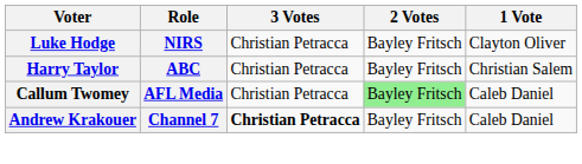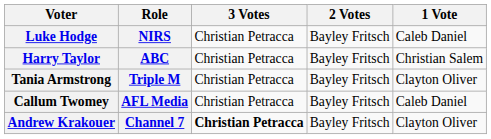 <table class="wikitable">
 <tr>
 <th>Voter</th>
 <th>Role</th>
 <th>3 Votes</th>
 <th>2 Votes</th>
 <th>1 Vote</th>
 </tr>
 <tr>
 <th><a href='#'>Luke Hodge</a></th>
 <th><a href='#'>NIRS</a></th>
 <td>Christian Petracca</td>
 <td>Bayley Fritsch</td>
-<td>Clayton Oliver</td>
+<td>Caleb Daniel</td>
 </tr>
 <tr>
 <th><a href='#'>Harry Taylor</a></th>
 <th><a href='#'>ABC</a></th>
 <td>Christian Petracca</td>
 <td>Bayley Fritsch</td>
 <td>Christian Salem</td>
 </tr>
 <tr>
+<th>Tania Armstrong</th>
+<th><a href='#'>Triple M</a></th>
+<td>Christian Petracca</td>
+<td>Bayley Fritsch</td>
+<td>Clayton Oliver</td>
+</tr>
+<tr>
 <th>Callum Twomey</th>
 <th><a href='#'>AFL Media</a></th>
 <td>Christian Petracca</td>
-<td style="background: lightgreen;">Bayley Fritsch</td>
+<td>Bayley Fritsch</td>
 <td>Caleb Daniel</td>
 </tr>
 <tr>
 <th><a href='#'>Andrew Krakouer</a></th>
 <th><a href='#'>Channel 7</a></th>
 <td><strong>Christian Petracca</strong></td>
 <td>Bayley Fritsch</td>
-<td>Caleb Daniel</td>
+<td>Clayton Oliver</td>
 </tr>
 </table>
